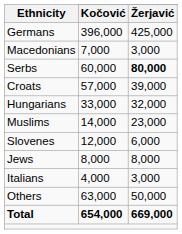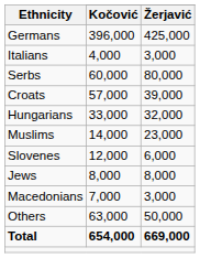 <table class="wikitable sortable">
 <tr>
 <th rowspan="2">Ethnicity</th>
 </tr>
 <tr align="center">
 <th data-sort-type=number>Kočović</th>
 <th>Žerjavić</th>
 </tr>
 <tr>
 <td>Germans</td>
 <td>396,000</td>
 <td>425,000</td>
 </tr>
 <tr>
-<td>Macedonians</td>
-<td>7,000</td>
+<td>Italians</td>
+<td>4,000</td>
 <td>3,000</td>
 </tr>
 <tr>
 <td>Serbs</td>
 <td>60,000</td>
-<td><strong>80,000</strong></td>
+<td>80,000</td>
 </tr>
 <tr>
 <td>Croats</td>
 <td>57,000</td>
 <td>39,000</td>
 </tr>
 <tr>
 <td>Hungarians</td>
 <td>33,000</td>
 <td>32,000</td>
 </tr>
 <tr>
 <td>Muslims</td>
 <td>14,000</td>
 <td>23,000</td>
 </tr>
 <tr>
 <td>Slovenes</td>
 <td>12,000</td>
 <td>6,000</td>
 </tr>
 <tr>
 <td>Jews</td>
 <td>8,000</td>
 <td>8,000</td>
 </tr>
 <tr>
-<td>Italians</td>
-<td>4,000</td>
+<td>Macedonians</td>
+<td>7,000</td>
 <td>3,000</td>
 </tr>
 <tr>
 <td>Others</td>
 <td>63,000</td>
 <td>50,000</td>
 </tr>
 <tr class="sortbottom">
 <td><strong>Total</strong></td>
 <td><strong>654,000</strong></td>
 <td><strong>669,000</strong></td>
 </tr>
 <tr class="sortbottom">
 <td colspan="3"></td>
 </tr>
 </table>
